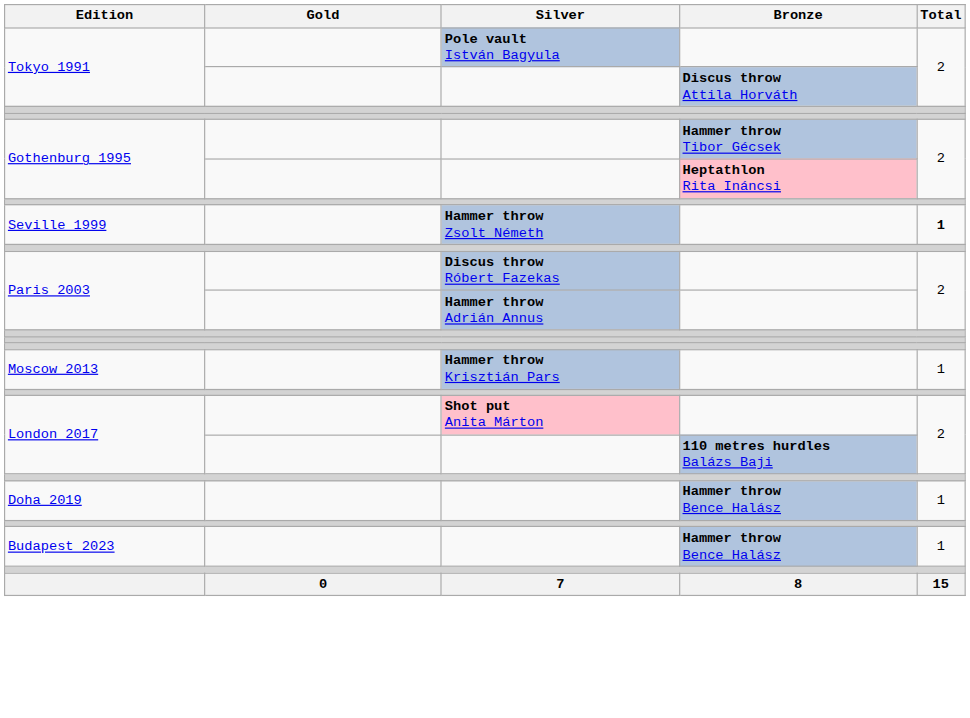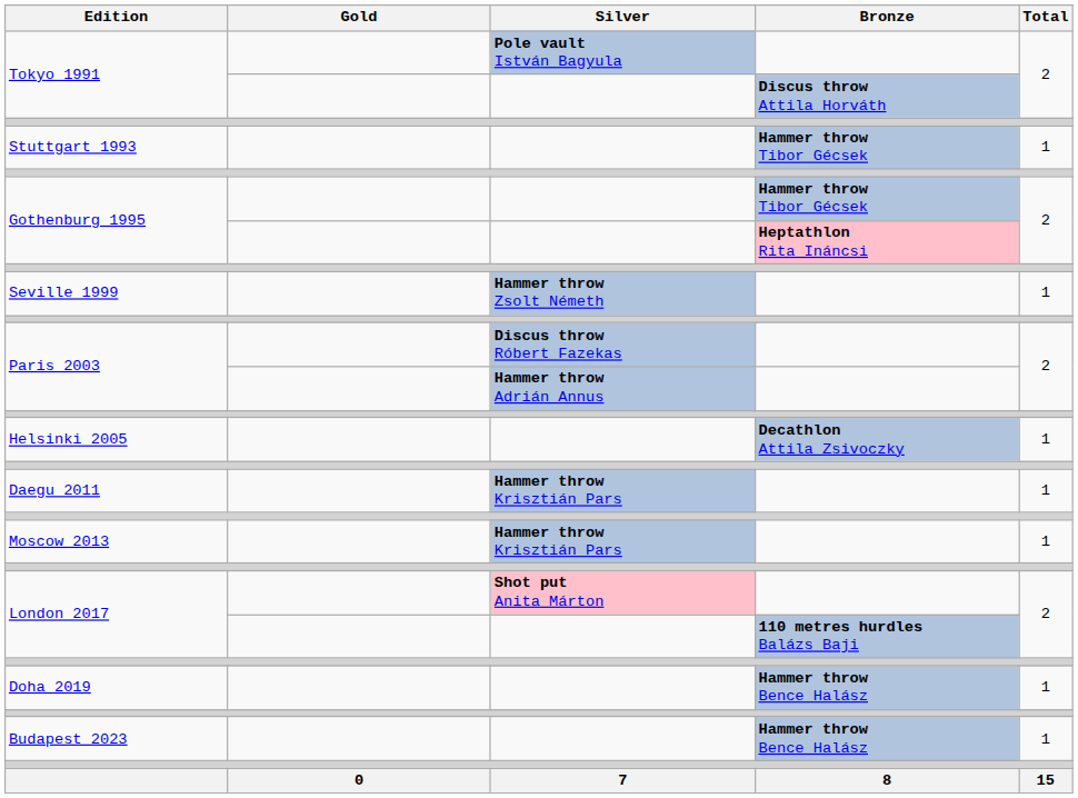 <table class="wikitable" width=65% style="font-size:90%; text-align:left;">
 <tr>
 <th width=21%>Edition</th>
 <th width=25%> Gold</th>
 <th width=25%> Silver</th>
 <th width=25%> Bronze</th>
 <th width=4%>Total</th>
 </tr>
 <tr>
 <td rowspan=2 align=left> <a href='#'>Tokyo 1991</a></td>
 <td></td>
 <td bgcolor=lightsteelblue><strong>Pole vault</strong><br><a href='#'>István Bagyula</a></td>
 <td></td>
 <td rowspan=2 align=center>2</td>
 </tr>
 <tr>
 <td></td>
 <td></td>
 <td bgcolor=lightsteelblue><strong>Discus throw</strong><br><a href='#'>Attila Horváth</a></td>
 </tr>
 <tr bgcolor=lightgrey>
 <td colspan=5></td>
+</tr>
+<tr>
+<td align=left> <a href='#'>Stuttgart 1993</a></td>
+<td></td>
+<td></td>
+<td bgcolor=lightsteelblue><strong>Hammer throw</strong><br><a href='#'>Tibor Gécsek</a></td>
+<td rowspan=1 align=center>1</td>
 </tr>
 <tr bgcolor=lightgrey>
 <td colspan=5></td>
 </tr>
 <tr>
 <td rowspan=2 align=left> <a href='#'>Gothenburg 1995</a></td>
 <td></td>
 <td></td>
 <td bgcolor=lightsteelblue><strong>Hammer throw</strong><br><a href='#'>Tibor Gécsek</a></td>
 <td rowspan=2 align=center>2</td>
 </tr>
 <tr>
 <td></td>
 <td></td>
 <td bgcolor=pink><strong>Heptathlon</strong><br><a href='#'>Rita Ináncsi</a></td>
 </tr>
 <tr bgcolor=lightgrey>
 <td colspan=5></td>
 </tr>
 <tr>
 <td align=left> <a href='#'>Seville 1999</a></td>
 <td></td>
 <td bgcolor=lightsteelblue><strong>Hammer throw</strong><br><a href='#'>Zsolt Németh</a></td>
 <td></td>
-<td rowspan=1 align=center><strong>1</strong></td>
+<td rowspan=1 align=center>1</td>
 </tr>
 <tr bgcolor=lightgrey>
 <td colspan=5></td>
 </tr>
 <tr>
 <td rowspan=2 align=left> <a href='#'>Paris 2003</a></td>
 <td></td>
 <td bgcolor=lightsteelblue><strong>Discus throw</strong><br><a href='#'>Róbert Fazekas</a></td>
 <td></td>
 <td rowspan=2 align=center>2</td>
 </tr>
 <tr>
 <td></td>
 <td bgcolor=lightsteelblue><strong>Hammer throw</strong><br><a href='#'>Adrián Annus</a></td>
 <td></td>
 </tr>
 <tr bgcolor=lightgrey>
 <td colspan=5></td>
 </tr>
+<tr>
+<td align=left> <a href='#'>Helsinki 2005</a></td>
+<td></td>
+<td></td>
+<td bgcolor=lightsteelblue><strong>Decathlon</strong><br><a href='#'>Attila Zsivoczky</a></td>
+<td rowspan=1 align=center>1</td>
+</tr>
 <tr bgcolor=lightgrey>
 <td colspan=5></td>
+</tr>
+<tr>
+<td align=left> <a href='#'>Daegu 2011</a></td>
+<td></td>
+<td bgcolor=lightsteelblue><strong>Hammer throw</strong><br><a href='#'>Krisztián Pars</a></td>
+<td></td>
+<td rowspan=1 align=center>1</td>
 </tr>
 <tr bgcolor=lightgrey>
 <td colspan=5></td>
 </tr>
 <tr>
 <td align=left> <a href='#'>Moscow 2013</a></td>
 <td></td>
 <td bgcolor=lightsteelblue><strong>Hammer throw</strong><br><a href='#'>Krisztián Pars</a></td>
 <td></td>
 <td rowspan=1 align=center>1</td>
 </tr>
 <tr bgcolor=lightgrey>
 <td colspan=5></td>
 </tr>
 <tr>
 <td rowspan=2 align=left> <a href='#'>London 2017</a></td>
 <td></td>
 <td bgcolor=pink><strong>Shot put</strong><br><a href='#'>Anita Márton</a></td>
 <td></td>
 <td rowspan=2 align=center>2</td>
 </tr>
 <tr>
 <td></td>
 <td></td>
 <td bgcolor=lightsteelblue><strong>110 metres hurdles</strong><br><a href='#'>Balázs Baji</a></td>
 </tr>
 <tr bgcolor=lightgrey>
 <td colspan=5></td>
 </tr>
 <tr>
 <td align=left> <a href='#'>Doha 2019</a></td>
 <td></td>
 <td></td>
 <td bgcolor=lightsteelblue><strong>Hammer throw</strong><br><a href='#'>Bence Halász</a></td>
 <td rowspan=1 align=center>1</td>
 </tr>
 <tr bgcolor=lightgrey>
 <td colspan=5></td>
 </tr>
 <tr>
 <td align=left> <a href='#'>Budapest 2023</a></td>
 <td></td>
 <td></td>
 <td bgcolor=lightsteelblue><strong>Hammer throw</strong><br><a href='#'>Bence Halász</a></td>
 <td rowspan=1 align=center>1</td>
 </tr>
 <tr bgcolor=lightgrey>
 <td colspan=5></td>
 </tr>
 <tr>
 <th></th>
 <th>0</th>
 <th>7</th>
 <th>8</th>
 <th>15</th>
 </tr>
 </table>
